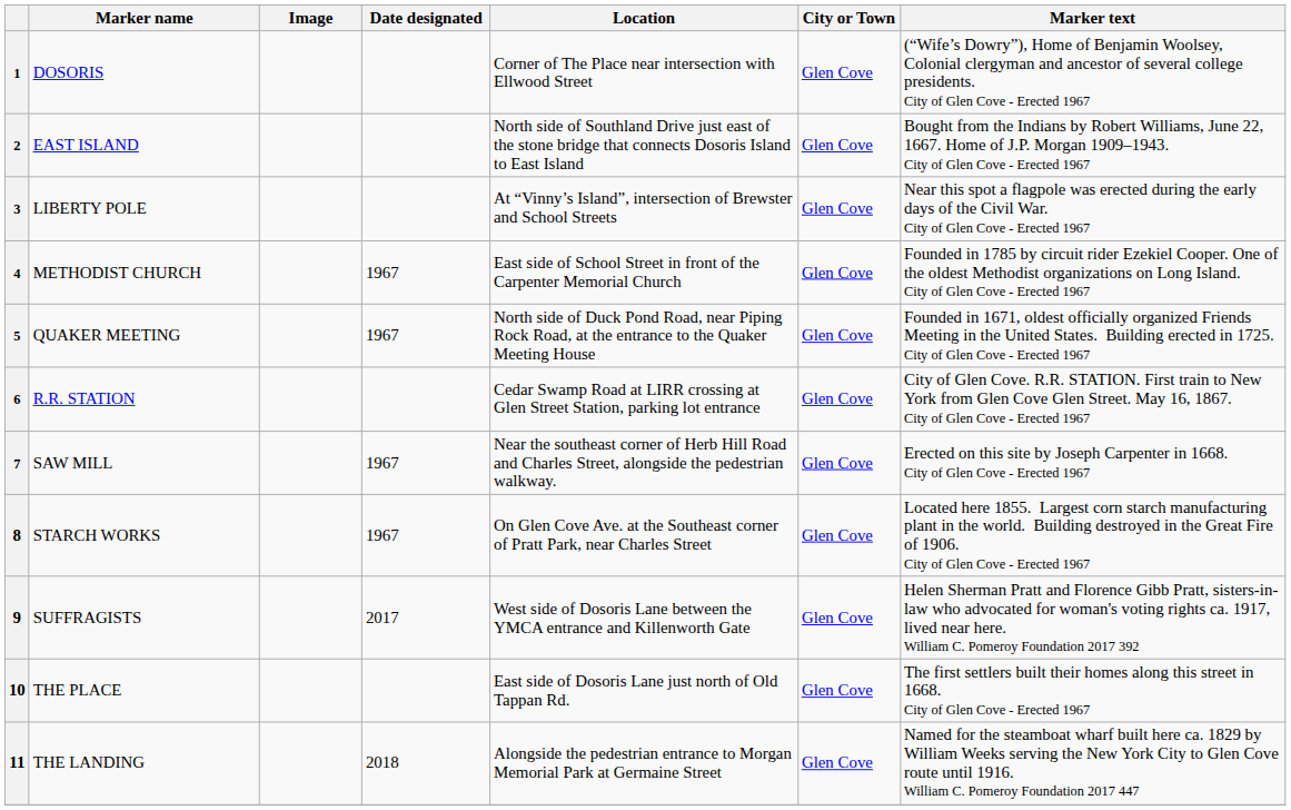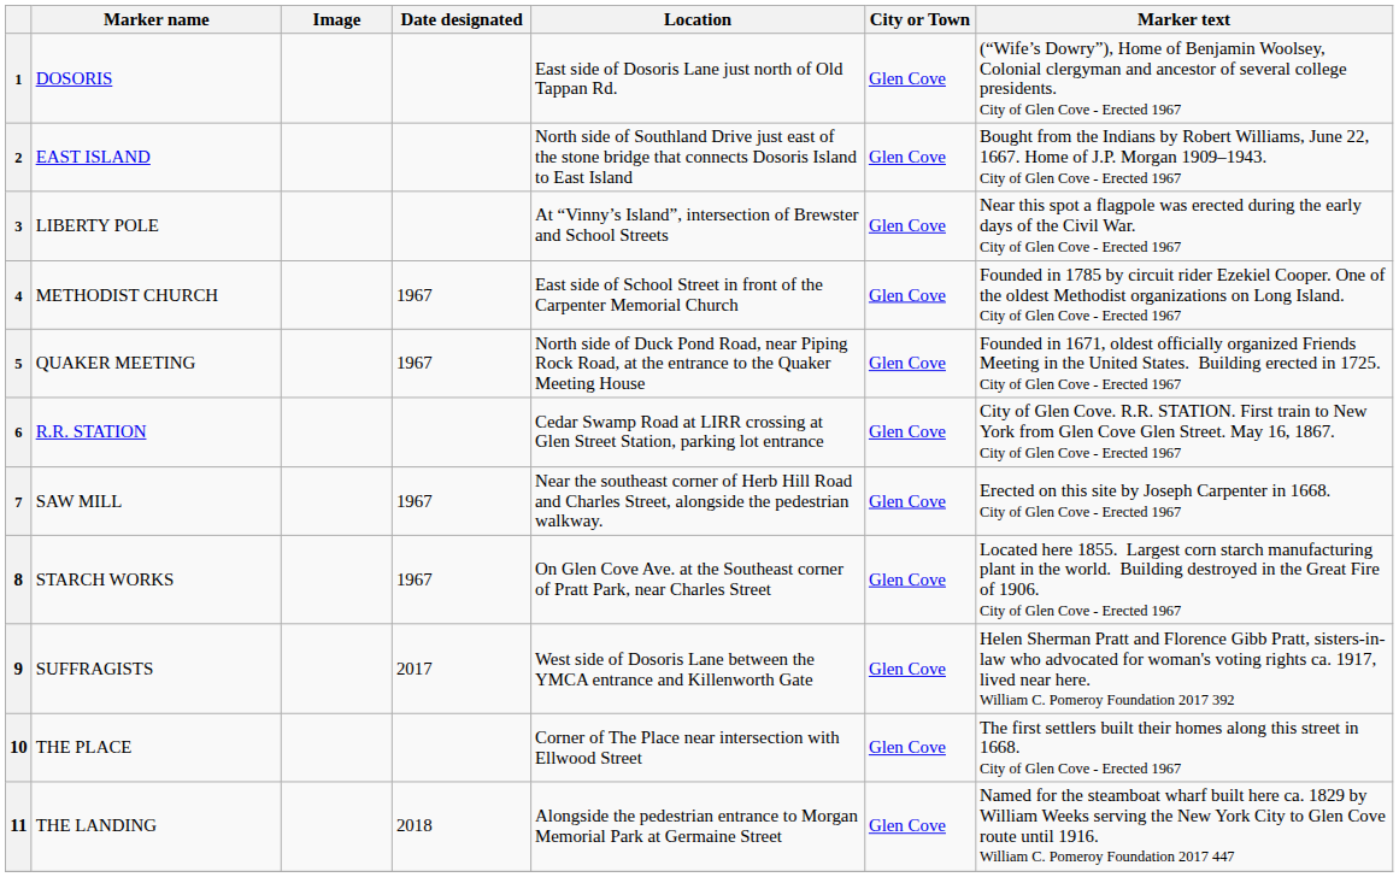 <table class="wikitable sortable" style="width:98%">
 <tr>
 <th></th>
 <th width = 18% ><strong>Marker name</strong></th>
 <th width = 8% class="unsortable" ><strong>Image</strong></th>
 <th width = 10% ><strong>Date designated</strong></th>
 <th><strong>Location</strong></th>
 <th width = 8% ><strong>City or Town</strong></th>
 <th class="unsortable" ><strong>Marker text</strong></th>
 </tr>
 <tr ->
 <th><small>1</small></th>
 <td><a href='#'>DOSORIS</a></td>
 <td></td>
 <td></td>
-<td>Corner of The Place near intersection with Ellwood Street</td>
+<td>East side of Dosoris Lane just north of Old Tappan Rd.</td>
 <td><a href='#'>Glen Cove</a></td>
 <td>(“Wife’s Dowry”), Home of Benjamin Woolsey, Colonial clergyman and ancestor of several college presidents.<br><small>City of Glen Cove - Erected 1967</small></td>
 </tr>
 <tr ->
 <th><small>2</small></th>
 <td><a href='#'>EAST ISLAND</a></td>
 <td></td>
 <td></td>
 <td>North side of Southland Drive just east of the stone bridge that connects Dosoris Island to East Island</td>
 <td><a href='#'>Glen Cove</a></td>
 <td>Bought from the Indians by Robert Williams, June 22, 1667. Home of J.P. Morgan 1909–1943.<br><small>City of Glen Cove - Erected 1967</small></td>
 </tr>
 <tr ->
 <th><small>3</small></th>
 <td>LIBERTY POLE</td>
 <td></td>
 <td></td>
 <td>At “Vinny’s Island”, intersection of Brewster and School Streets</td>
 <td><a href='#'>Glen Cove</a></td>
 <td>Near this spot a flagpole was erected during the early days of the Civil War.<br><small>City of Glen Cove - Erected 1967</small></td>
 </tr>
 <tr ->
 <th><small>4</small></th>
 <td>METHODIST CHURCH</td>
 <td></td>
 <td>1967</td>
 <td>East side of School Street in front of the Carpenter Memorial Church</td>
 <td><a href='#'>Glen Cove</a></td>
 <td>Founded in 1785 by circuit rider Ezekiel Cooper. One of the oldest Methodist organizations on Long Island.<br><small>City of Glen Cove - Erected 1967</small></td>
 </tr>
 <tr ->
 <th><small>5</small></th>
 <td>QUAKER MEETING</td>
 <td></td>
 <td>1967</td>
 <td>North side of Duck Pond Road, near Piping Rock Road, at the entrance to the Quaker Meeting House</td>
 <td><a href='#'>Glen Cove</a></td>
 <td>Founded in 1671, oldest officially organized Friends Meeting in the United States.  Building erected in 1725.<br><small>City of Glen Cove - Erected 1967</small></td>
 </tr>
 <tr ->
 <th><small>6</small></th>
 <td><a href='#'>R.R. STATION</a></td>
 <td></td>
 <td></td>
 <td>Cedar Swamp Road at LIRR crossing at Glen Street Station, parking lot entrance</td>
 <td><a href='#'>Glen Cove</a></td>
 <td>City of Glen Cove. R.R. STATION. First train to New York from Glen Cove Glen Street. May 16, 1867.<br><small>City of Glen Cove - Erected 1967</small></td>
 </tr>
 <tr ->
 <th><small>7</small></th>
 <td>SAW MILL</td>
 <td></td>
 <td>1967</td>
 <td>Near the southeast corner of Herb Hill Road and Charles Street, alongside the pedestrian walkway.</td>
 <td><a href='#'>Glen Cove</a></td>
 <td>Erected on this site by Joseph Carpenter in 1668.<br><small>City of Glen Cove - Erected 1967</small></td>
 </tr>
 <tr ->
 <th>8</th>
 <td>STARCH WORKS</td>
 <td></td>
 <td>1967</td>
 <td>On Glen Cove Ave. at the Southeast corner of Pratt Park, near Charles Street</td>
 <td><a href='#'>Glen Cove</a></td>
 <td>Located here 1855.  Largest corn starch manufacturing plant in the world.  Building destroyed in the Great Fire of 1906.<br><small>City of Glen Cove - Erected 1967</small></td>
 </tr>
 <tr ->
 <th>9</th>
 <td>SUFFRAGISTS</td>
 <td></td>
 <td>2017</td>
 <td>West side of Dosoris Lane between the YMCA entrance and Killenworth Gate</td>
 <td><a href='#'>Glen Cove</a></td>
 <td>Helen Sherman Pratt and Florence Gibb Pratt, sisters-in-law who advocated for woman's voting rights ca. 1917, lived near here.<br><small>William C. Pomeroy Foundation 2017  392</small></td>
 </tr>
 <tr ->
 <th>10</th>
 <td>THE PLACE</td>
 <td></td>
 <td></td>
-<td>East side of Dosoris Lane just north of Old Tappan Rd.</td>
+<td>Corner of The Place near intersection with Ellwood Street</td>
 <td><a href='#'>Glen Cove</a></td>
 <td>The first settlers built their homes along this street in 1668.<br><small>City of Glen Cove - Erected 1967</small></td>
 </tr>
 <tr ->
 <th>11</th>
 <td>THE LANDING</td>
 <td></td>
 <td>2018</td>
 <td>Alongside the pedestrian entrance to Morgan Memorial Park at Germaine Street</td>
 <td><a href='#'>Glen Cove</a></td>
 <td>Named for the steamboat wharf built here ca. 1829 by William Weeks serving the New York City to Glen Cove route until 1916.<br><small>William C. Pomeroy Foundation 2017  447</small></td>
 </tr>
 <tr ->
 </tr>
 </table>
